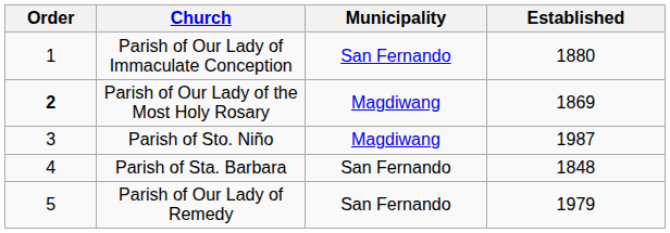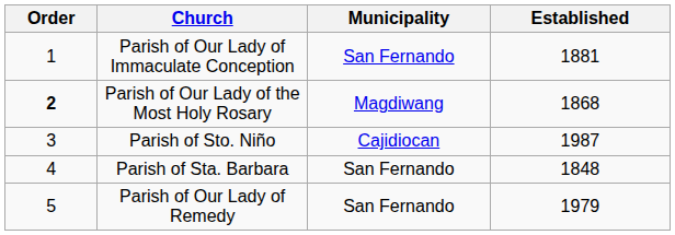 <table class="wikitable" style="text-align:center;">
 <tr>
 <th width=5%>Order</th>
 <th width=15%><a href='#'>Church</a></th>
 <th width=10%>Municipality</th>
 <th width=10%>Established</th>
 </tr>
 <tr>
 <td>1</td>
 <td>Parish of Our Lady of Immaculate Conception</td>
 <td><a href='#'>San Fernando</a></td>
-<td>1880</td>
+<td>1881</td>
 </tr>
 <tr>
 <td><strong>2</strong></td>
 <td>Parish of Our Lady of the Most Holy Rosary</td>
 <td><a href='#'>Magdiwang</a></td>
-<td>1869</td>
+<td>1868</td>
 </tr>
 <tr>
 <td>3</td>
 <td>Parish of Sto. Niño</td>
-<td><a href='#'>Magdiwang</a></td>
+<td><a href='#'>Cajidiocan</a></td>
 <td>1987</td>
 </tr>
 <tr>
 <td>4</td>
 <td>Parish of Sta. Barbara</td>
 <td>San Fernando</td>
 <td>1848</td>
 </tr>
 <tr>
 <td>5</td>
 <td>Parish of Our Lady of Remedy</td>
 <td>San Fernando</td>
 <td>1979</td>
 </tr>
 </table>
